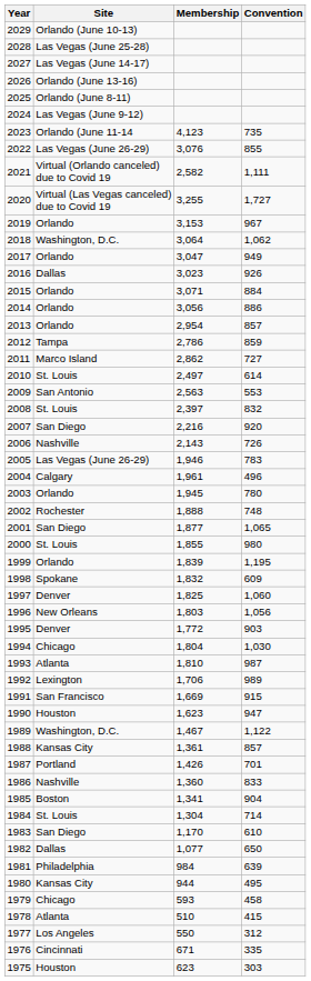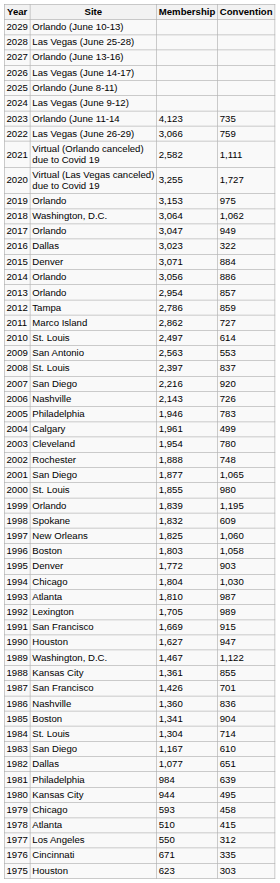 <table class="wikitable">
 <tr>
 <th>Year</th>
 <th>Site</th>
 <th>Membership</th>
 <th>Convention</th>
 </tr>
 <tr>
 <td>2029</td>
 <td>Orlando (June 10-13)</td>
 <td></td>
 <td></td>
 </tr>
 <tr>
 <td>2028</td>
 <td>Las Vegas (June 25-28)</td>
 <td></td>
 <td></td>
 </tr>
 <tr>
 <td>2027</td>
-<td>Las Vegas (June 14-17)</td>
+<td>Orlando (June 13-16)</td>
 <td></td>
 <td></td>
 </tr>
 <tr>
 <td>2026</td>
-<td>Orlando (June 13-16)</td>
+<td>Las Vegas (June 14-17)</td>
 <td></td>
 <td></td>
 </tr>
 <tr>
 <td>2025</td>
 <td>Orlando (June 8-11)</td>
 <td></td>
 <td></td>
 </tr>
 <tr>
 <td>2024</td>
 <td>Las Vegas (June 9-12)</td>
 <td></td>
 <td></td>
 </tr>
 <tr>
 <td>2023</td>
 <td>Orlando (June 11-14</td>
 <td>4,123</td>
 <td>735</td>
 </tr>
 <tr>
 <td>2022</td>
 <td>Las Vegas (June 26-29)</td>
-<td>3,076</td>
-<td>855</td>
+<td>3,066</td>
+<td>759</td>
 </tr>
 <tr>
 <td>2021</td>
 <td>Virtual (Orlando canceled)<br>due to Covid 19</td>
 <td>2,582</td>
 <td>1,111</td>
 </tr>
 <tr>
 <td>2020</td>
 <td>Virtual (Las Vegas canceled)<br>due to Covid 19</td>
 <td>3,255</td>
 <td>1,727</td>
 </tr>
 <tr>
 <td>2019</td>
 <td>Orlando</td>
 <td>3,153</td>
-<td>967</td>
+<td>975</td>
 </tr>
 <tr>
 <td>2018</td>
 <td>Washington, D.C.</td>
 <td>3,064</td>
 <td>1,062</td>
 </tr>
 <tr>
 <td>2017</td>
 <td>Orlando</td>
 <td>3,047</td>
 <td>949</td>
 </tr>
 <tr>
 <td>2016</td>
 <td>Dallas</td>
 <td>3,023</td>
-<td>926</td>
+<td>322</td>
 </tr>
 <tr>
 <td>2015</td>
-<td>Orlando</td>
+<td>Denver</td>
 <td>3,071</td>
 <td>884</td>
 </tr>
 <tr>
 <td>2014</td>
 <td>Orlando</td>
 <td>3,056</td>
 <td>886</td>
 </tr>
 <tr>
 <td>2013</td>
 <td>Orlando</td>
 <td>2,954</td>
 <td>857</td>
 </tr>
 <tr>
 <td>2012</td>
 <td>Tampa</td>
 <td>2,786</td>
 <td>859</td>
 </tr>
 <tr>
 <td>2011</td>
 <td>Marco Island</td>
 <td>2,862</td>
 <td>727</td>
 </tr>
 <tr>
 <td>2010</td>
 <td>St. Louis</td>
 <td>2,497</td>
 <td>614</td>
 </tr>
 <tr>
 <td>2009</td>
 <td>San Antonio</td>
 <td>2,563</td>
 <td>553</td>
 </tr>
 <tr>
 <td>2008</td>
 <td>St. Louis</td>
 <td>2,397</td>
-<td>832</td>
+<td>837</td>
 </tr>
 <tr>
 <td>2007</td>
 <td>San Diego</td>
 <td>2,216</td>
 <td>920</td>
 </tr>
 <tr>
 <td>2006</td>
 <td>Nashville</td>
 <td>2,143</td>
 <td>726</td>
 </tr>
 <tr>
 <td>2005</td>
-<td>Las Vegas (June 26-29)</td>
+<td>Philadelphia</td>
 <td>1,946</td>
 <td>783</td>
 </tr>
 <tr>
 <td>2004</td>
 <td>Calgary</td>
 <td>1,961</td>
-<td>496</td>
+<td>499</td>
 </tr>
 <tr>
 <td>2003</td>
-<td>Orlando</td>
-<td>1,945</td>
+<td>Cleveland</td>
+<td>1,954</td>
 <td>780</td>
 </tr>
 <tr>
 <td>2002</td>
 <td>Rochester</td>
 <td>1,888</td>
 <td>748</td>
 </tr>
 <tr>
 <td>2001</td>
 <td>San Diego</td>
 <td>1,877</td>
 <td>1,065</td>
 </tr>
 <tr>
 <td>2000</td>
 <td>St. Louis</td>
 <td>1,855</td>
 <td>980</td>
 </tr>
 <tr>
 <td>1999</td>
 <td>Orlando</td>
 <td>1,839</td>
 <td>1,195</td>
 </tr>
 <tr>
 <td>1998</td>
 <td>Spokane</td>
 <td>1,832</td>
 <td>609</td>
 </tr>
 <tr>
 <td>1997</td>
-<td>Denver</td>
+<td>New Orleans</td>
 <td>1,825</td>
 <td>1,060</td>
 </tr>
 <tr>
 <td>1996</td>
-<td>New Orleans</td>
+<td>Boston</td>
 <td>1,803</td>
-<td>1,056</td>
+<td>1,058</td>
 </tr>
 <tr>
 <td>1995</td>
 <td>Denver</td>
 <td>1,772</td>
 <td>903</td>
 </tr>
 <tr>
 <td>1994</td>
 <td>Chicago</td>
 <td>1,804</td>
 <td>1,030</td>
 </tr>
 <tr>
 <td>1993</td>
 <td>Atlanta</td>
 <td>1,810</td>
 <td>987</td>
 </tr>
 <tr>
 <td>1992</td>
 <td>Lexington</td>
-<td>1,706</td>
+<td>1,705</td>
 <td>989</td>
 </tr>
 <tr>
 <td>1991</td>
 <td>San Francisco</td>
 <td>1,669</td>
 <td>915</td>
 </tr>
 <tr>
 <td>1990</td>
 <td>Houston</td>
-<td>1,623</td>
+<td>1,627</td>
 <td>947</td>
 </tr>
 <tr>
 <td>1989</td>
 <td>Washington, D.C.</td>
 <td>1,467</td>
 <td>1,122</td>
 </tr>
 <tr>
 <td>1988</td>
 <td>Kansas City</td>
 <td>1,361</td>
-<td>857</td>
+<td>855</td>
 </tr>
 <tr>
 <td>1987</td>
-<td>Portland</td>
+<td>San Francisco</td>
 <td>1,426</td>
 <td>701</td>
 </tr>
 <tr>
 <td>1986</td>
 <td>Nashville</td>
 <td>1,360</td>
-<td>833</td>
+<td>836</td>
 </tr>
 <tr>
 <td>1985</td>
 <td>Boston</td>
 <td>1,341</td>
 <td>904</td>
 </tr>
 <tr>
 <td>1984</td>
 <td>St. Louis</td>
 <td>1,304</td>
 <td>714</td>
 </tr>
 <tr>
 <td>1983</td>
 <td>San Diego</td>
-<td>1,170</td>
+<td>1,167</td>
 <td>610</td>
 </tr>
 <tr>
 <td>1982</td>
 <td>Dallas</td>
 <td>1,077</td>
-<td>650</td>
+<td>651</td>
 </tr>
 <tr>
 <td>1981</td>
 <td>Philadelphia</td>
 <td>984</td>
 <td>639</td>
 </tr>
 <tr>
 <td>1980</td>
 <td>Kansas City</td>
 <td>944</td>
 <td>495</td>
 </tr>
 <tr>
 <td>1979</td>
 <td>Chicago</td>
 <td>593</td>
 <td>458</td>
 </tr>
 <tr>
 <td>1978</td>
 <td>Atlanta</td>
 <td>510</td>
 <td>415</td>
 </tr>
 <tr>
 <td>1977</td>
 <td>Los Angeles</td>
 <td>550</td>
 <td>312</td>
 </tr>
 <tr>
 <td>1976</td>
 <td>Cincinnati</td>
 <td>671</td>
 <td>335</td>
 </tr>
 <tr>
 <td>1975</td>
 <td>Houston</td>
 <td>623</td>
 <td>303</td>
 </tr>
 </table>
